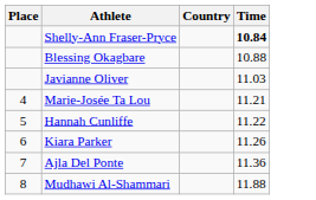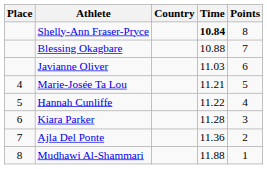 <table class="wikitable">
 <tr>
 <th>Place</th>
 <th>Athlete</th>
 <th>Country</th>
 <th>Time</th>
+<th>Points</th>
 </tr>
 <tr>
 <td align=center></td>
 <td><a href='#'>Shelly-Ann Fraser-Pryce</a></td>
 <td></td>
 <td><strong>10.84</strong></td>
+<td align=center>8</td>
 </tr>
 <tr>
 <td align=center></td>
 <td><a href='#'>Blessing Okagbare</a></td>
 <td></td>
 <td>10.88</td>
+<td align=center>7</td>
 </tr>
 <tr>
 <td align=center></td>
 <td><a href='#'>Javianne Oliver</a></td>
 <td></td>
 <td>11.03</td>
+<td align=center>6</td>
 </tr>
 <tr>
 <td align=center>4</td>
 <td><a href='#'>Marie-Josée Ta Lou</a></td>
 <td></td>
 <td>11.21</td>
+<td align=center>5</td>
 </tr>
 <tr>
 <td align=center>5</td>
 <td><a href='#'>Hannah Cunliffe</a></td>
 <td></td>
 <td>11.22</td>
+<td align=center>4</td>
 </tr>
 <tr>
 <td align=center>6</td>
 <td><a href='#'>Kiara Parker</a></td>
 <td></td>
-<td>11.26</td>
+<td>11.28</td>
+<td align=center>3</td>
 </tr>
 <tr>
 <td align=center>7</td>
 <td><a href='#'>Ajla Del Ponte</a></td>
 <td></td>
 <td>11.36</td>
+<td align=center>2</td>
 </tr>
 <tr>
 <td align=center>8</td>
 <td><a href='#'>Mudhawi Al-Shammari</a></td>
 <td></td>
 <td>11.88</td>
+<td align=center>1</td>
 </tr>
 </table>
